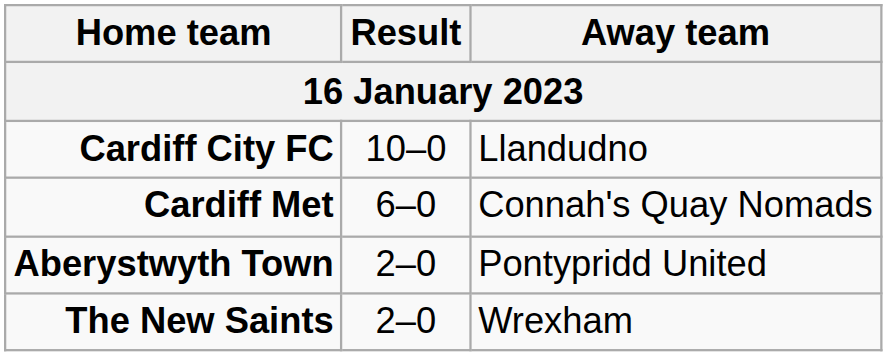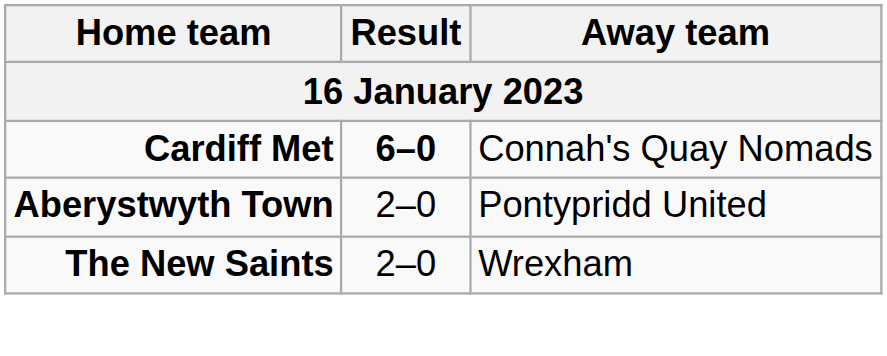 <table class="wikitable">
 <tr>
 <th>Home team</th>
 <th>Result</th>
 <th>Away team</th>
 </tr>
 <tr>
 <th colspan = 3>16 January 2023</th>
 </tr>
 <tr>
-<td style="text-align:right;"><strong>Cardiff City FC</strong></td>
-<td style="text-align:center;">10–0</td>
-<td>Llandudno</td>
-</tr>
-<tr>
 <td style="text-align:right;"><strong>Cardiff Met</strong></td>
-<td style="text-align:center;">6–0</td>
+<td style="text-align:center;"><strong>6–0</strong></td>
 <td>Connah's Quay Nomads</td>
 </tr>
 <tr>
 <td style="text-align:right;"><strong>Aberystwyth Town</strong></td>
 <td style="text-align:center;">2–0</td>
 <td>Pontypridd United</td>
 </tr>
 <tr>
 <td style="text-align:right;"><strong>The New Saints</strong></td>
 <td style="text-align:center;">2–0</td>
 <td>Wrexham</td>
 </tr>
 </table>
